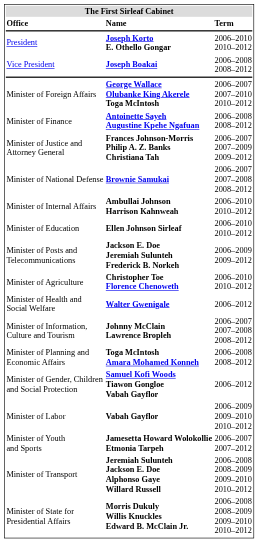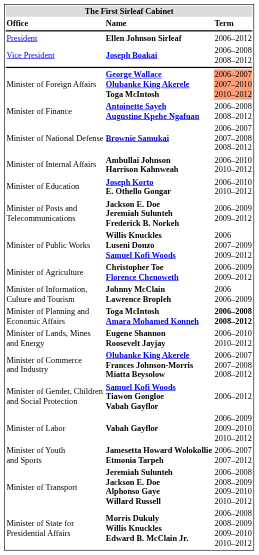 <table cellpadding="1" cellspacing="2" style="float:margin:1em 1em 1em 0; border:1px solid #000; font-size:85%">
 <tr>
 <th style="background:#dcdcdc" colspan="3">The First Sirleaf Cabinet</th>
 </tr>
 <tr>
 <td style="text-align:left"><strong>Office</strong></td>
 <td align=left><strong>Name</strong></td>
 <td align=left><strong>Term</strong></td>
 </tr>
 <tr>
 <th style="background:#000" colspan="3"></th>
 </tr>
 <tr>
 <td style="text-align:left"><a href='#'>President</a></td>
-<td align=left><strong><a href='#'>Joseph Korto</a></strong><br><strong>E. Othello Gongar</strong></td>
-<td align=left>2006–2010<br>2010–2012</td>
+<td align=left><strong>Ellen Johnson Sirleaf</strong></td>
+<td align=left>2006–2012</td>
 </tr>
 <tr>
 <td style="text-align:left"><a href='#'>Vice President</a></td>
 <td align=left><strong><a href='#'>Joseph Boakai</a></strong></td>
 <td align=left>2006–2008<br>2008–2012</td>
 </tr>
 <tr>
 <th style="background:#000" colspan="3"></th>
 </tr>
 <tr>
 <td style="text-align:left">Minister of Foreign Affairs</td>
 <td align=left><strong><a href='#'>George Wallace</a></strong><br><strong><a href='#'>Olubanke King Akerele</a></strong><br><strong>Toga McIntosh</strong></td>
-<td align=left>2006–2007<br>2007–2010<br>2010–2012</td>
+<td align=left style="background: lightsalmon;">2006–2007<br>2007–2010<br>2010–2012</td>
 </tr>
 <tr>
 <td style="text-align:left">Minister of Finance</td>
 <td align=left><strong><a href='#'>Antoinette Sayeh</a></strong><br><strong><a href='#'>Augustine Kpehe Ngafuan</a></strong></td>
 <td align=left>2006–2008<br>2008–2012</td>
-</tr>
-<tr>
-<td style="text-align:left">Minister of Justice and<br>Attorney General</td>
-<td align=left><strong>Frances Johnson-Morris</strong><br><strong>Philip A. Z. Banks</strong><br><strong>Christiana Tah</strong></td>
-<td align=left>2006–2007<br>2007–2009<br>2009–2012</td>
 </tr>
 <tr>
 <td style="text-align:left">Minister of National Defense</td>
 <td align=left><strong><a href='#'>Brownie Samukai</a></strong></td>
 <td align=left>2006–2007<br>2007–2008<br>2008–2012</td>
 </tr>
 <tr>
 <td style="text-align:left">Minister of Internal Affairs</td>
 <td align=left><strong>Ambullai Johnson</strong><br><strong>Harrison Kahnweah</strong></td>
 <td align=left>2006–2010<br>2010–2012</td>
 </tr>
 <tr>
 <td style="text-align:left">Minister of Education</td>
-<td align=left><strong>Ellen Johnson Sirleaf</strong></td>
+<td align=left><strong><a href='#'>Joseph Korto</a></strong><br><strong>E. Othello Gongar</strong></td>
 <td align=left>2006–2010<br>2010–2012</td>
 </tr>
 <tr>
 <td style="text-align:left">Minister of Posts and<br>Telecommunications</td>
 <td align=left><strong>Jackson E. Doe</strong><br><strong>Jeremiah Sulunteh</strong><br><strong>Frederick B. Norkeh</strong></td>
 <td align=left>2006–2009<br>2009–2012</td>
 </tr>
 <tr>
+<td style="text-align:left">Minister of Public Works</td>
+<td align=left><strong>Willis Knuckles</strong><br><strong>Luseni Donzo</strong><br><strong><a href='#'>Samuel Kofi Woods</a></strong></td>
+<td align=left>2006<br>2007–2009<br>2009–2012</td>
+</tr>
+<tr>
 <td style="text-align:left">Minister of Agriculture</td>
 <td align=left><strong>Christopher Toe</strong><br><strong><a href='#'>Florence Chenoweth</a></strong></td>
-<td align=left>2006–2010<br>2010–2012</td>
-</tr>
-<tr>
-<td style="text-align:left">Minister of Health and<br>Social Welfare</td>
-<td align=left><strong><a href='#'>Walter Gwenigale</a></strong></td>
-<td align=left>2006–2012</td>
+<td align=left>2006–2009<br>2009–2012</td>
 </tr>
 <tr>
 <td style="text-align:left">Minister of Information,<br>Culture and Tourism</td>
 <td align=left><strong>Johnny McClain</strong><br><strong>Lawrence Bropleh</strong></td>
-<td align=left>2006–2007<br>2007–2008<br>2008–2012</td>
+<td align=left>2006<br>2006–2009</td>
 </tr>
 <tr>
 <td style="text-align:left">Minister of Planning and<br>Economic Affairs</td>
 <td align=left><strong>Toga McIntosh</strong><br><strong><a href='#'>Amara Mohamed Konneh</a></strong></td>
-<td align=left>2006–2008<br>2008–2012</td>
+<td align=left><strong>2006–2008<br>2008–2012</strong></td>
+</tr>
+<tr>
+<td style="text-align:left">Minister of Lands, Mines<br>and Energy</td>
+<td align=left><strong>Eugene Shannon</strong><br><strong>Roosevelt Jayjay</strong></td>
+<td align=left>2006–2010<br>2010–2012</td>
+</tr>
+<tr>
+<td style="text-align:left">Minister of Commerce<br>and Industry</td>
+<td align=left><strong><a href='#'>Olubanke King Akerele</a></strong><br><strong>Frances Johnson-Morris</strong><br><strong>Miatta Beysolow</strong></td>
+<td align=left>2006–2007<br>2007–2008<br>2008–2012</td>
 </tr>
 <tr>
 <td style="text-align:left">Minister of Gender, Children<br>and Social Protection</td>
 <td align=left><strong><a href='#'>Samuel Kofi Woods</a></strong><br><strong>Tiawon Gongloe</strong><br><strong>Vabah Gayflor</strong></td>
 <td align=left>2006–2012</td>
 </tr>
 <tr>
 <td style="text-align:left">Minister of Labor</td>
 <td align=left><strong>Vabah Gayflor</strong></td>
 <td align=left>2006–2009<br>2009–2010<br>2010–2012</td>
 </tr>
 <tr>
 <td style="text-align:left">Minister of Youth<br>and Sports</td>
 <td align=left><strong>Jamesetta Howard Wolokollie</strong><br><strong>Etmonia Tarpeh</strong></td>
 <td align=left>2006–2007<br>2007–2012</td>
 </tr>
 <tr>
 <td style="text-align:left">Minister of Transport</td>
 <td align=left><strong>Jeremiah Sulunteh</strong><br><strong>Jackson E. Doe</strong><br><strong>Alphonso Gaye</strong><br><strong>Willard Russell</strong></td>
 <td align=left>2006–2008<br>2008–2009<br>2009–2010<br>2010–2012</td>
 </tr>
 <tr>
 <td style="text-align:left">Minister of State for<br>Presidential Affairs</td>
 <td align=left><strong>Morris Dukuly</strong><br><strong>Willis Knuckles</strong><br><strong>Edward B. McClain Jr.</strong></td>
 <td align=left>2006–2008<br>2008–2009<br>2009–2010<br>2010–2012</td>
 </tr>
 </table>
